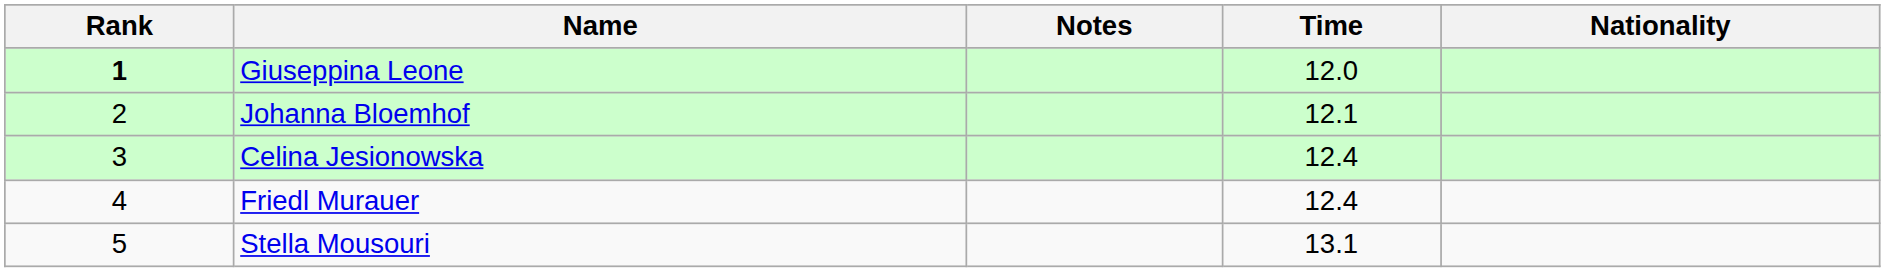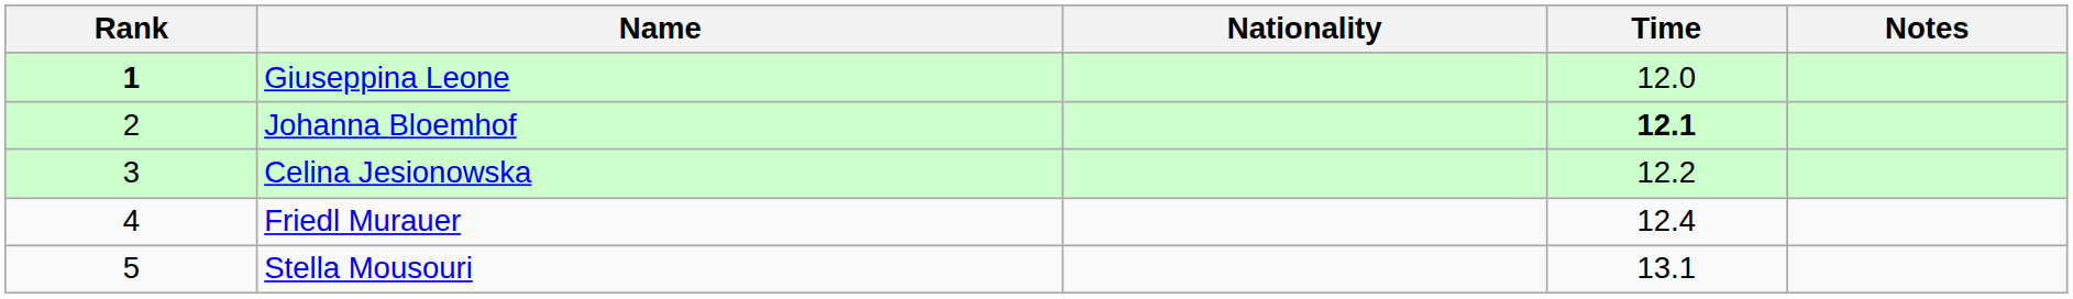 <table class="wikitable sortable" style="text-align:center;width: 55%">
 <tr>
 <th>Rank</th>
 <th>Name</th>
+<th>Nationality</th>
+<th>Time</th>
 <th>Notes</th>
-<th>Time</th>
-<th>Nationality</th>
 </tr>
 <tr bgcolor=ccffcc>
 <td><strong>1</strong></td>
 <td align=left><a href='#'>Giuseppina Leone</a></td>
+<td align=left></td>
+<td>12.0</td>
 <td></td>
-<td>12.0</td>
-<td align=left></td>
 </tr>
 <tr bgcolor=ccffcc>
 <td>2</td>
 <td align=left><a href='#'>Johanna Bloemhof</a></td>
+<td align=left></td>
+<td><strong>12.1</strong></td>
 <td></td>
-<td>12.1</td>
-<td align=left></td>
 </tr>
 <tr bgcolor=ccffcc>
 <td>3</td>
 <td align=left><a href='#'>Celina Jesionowska</a></td>
+<td align=left></td>
+<td>12.2</td>
 <td></td>
-<td>12.4</td>
-<td align=left></td>
 </tr>
 <tr>
 <td>4</td>
 <td align=left><a href='#'>Friedl Murauer</a></td>
+<td align=left></td>
+<td>12.4</td>
 <td></td>
-<td>12.4</td>
-<td align=left></td>
 </tr>
 <tr>
 <td>5</td>
 <td align=left><a href='#'>Stella Mousouri</a></td>
+<td align=left></td>
+<td>13.1</td>
 <td></td>
-<td>13.1</td>
-<td align=left></td>
 </tr>
 </table>
